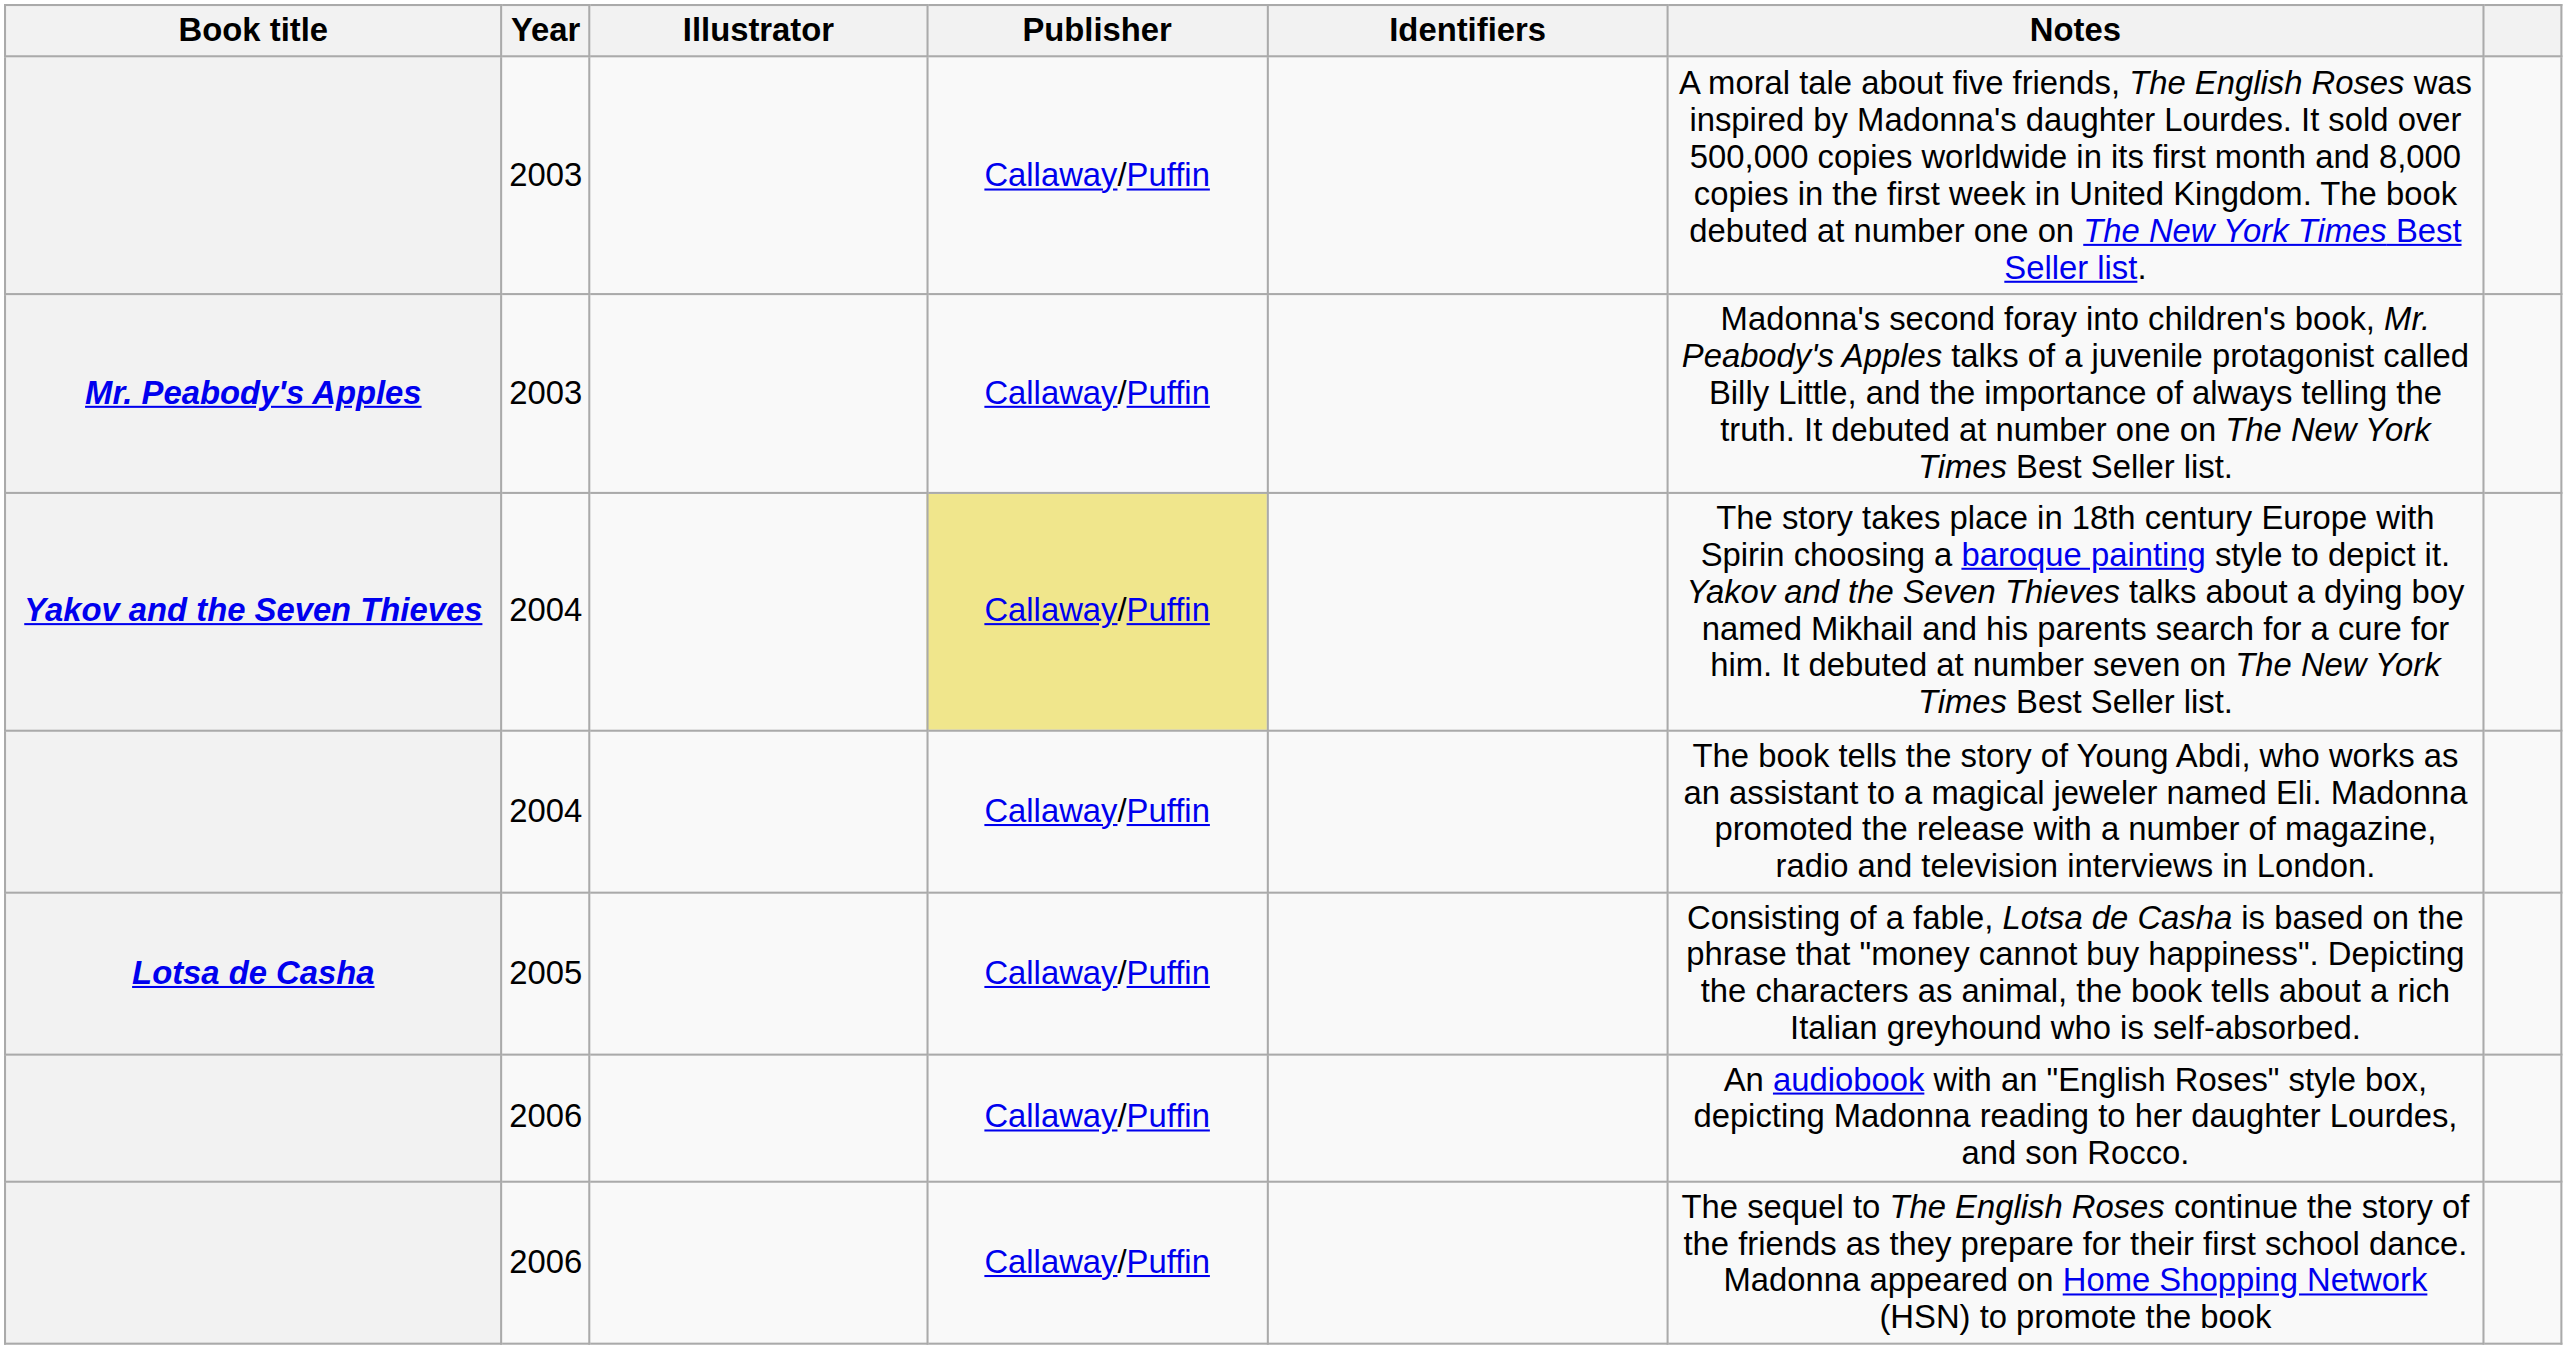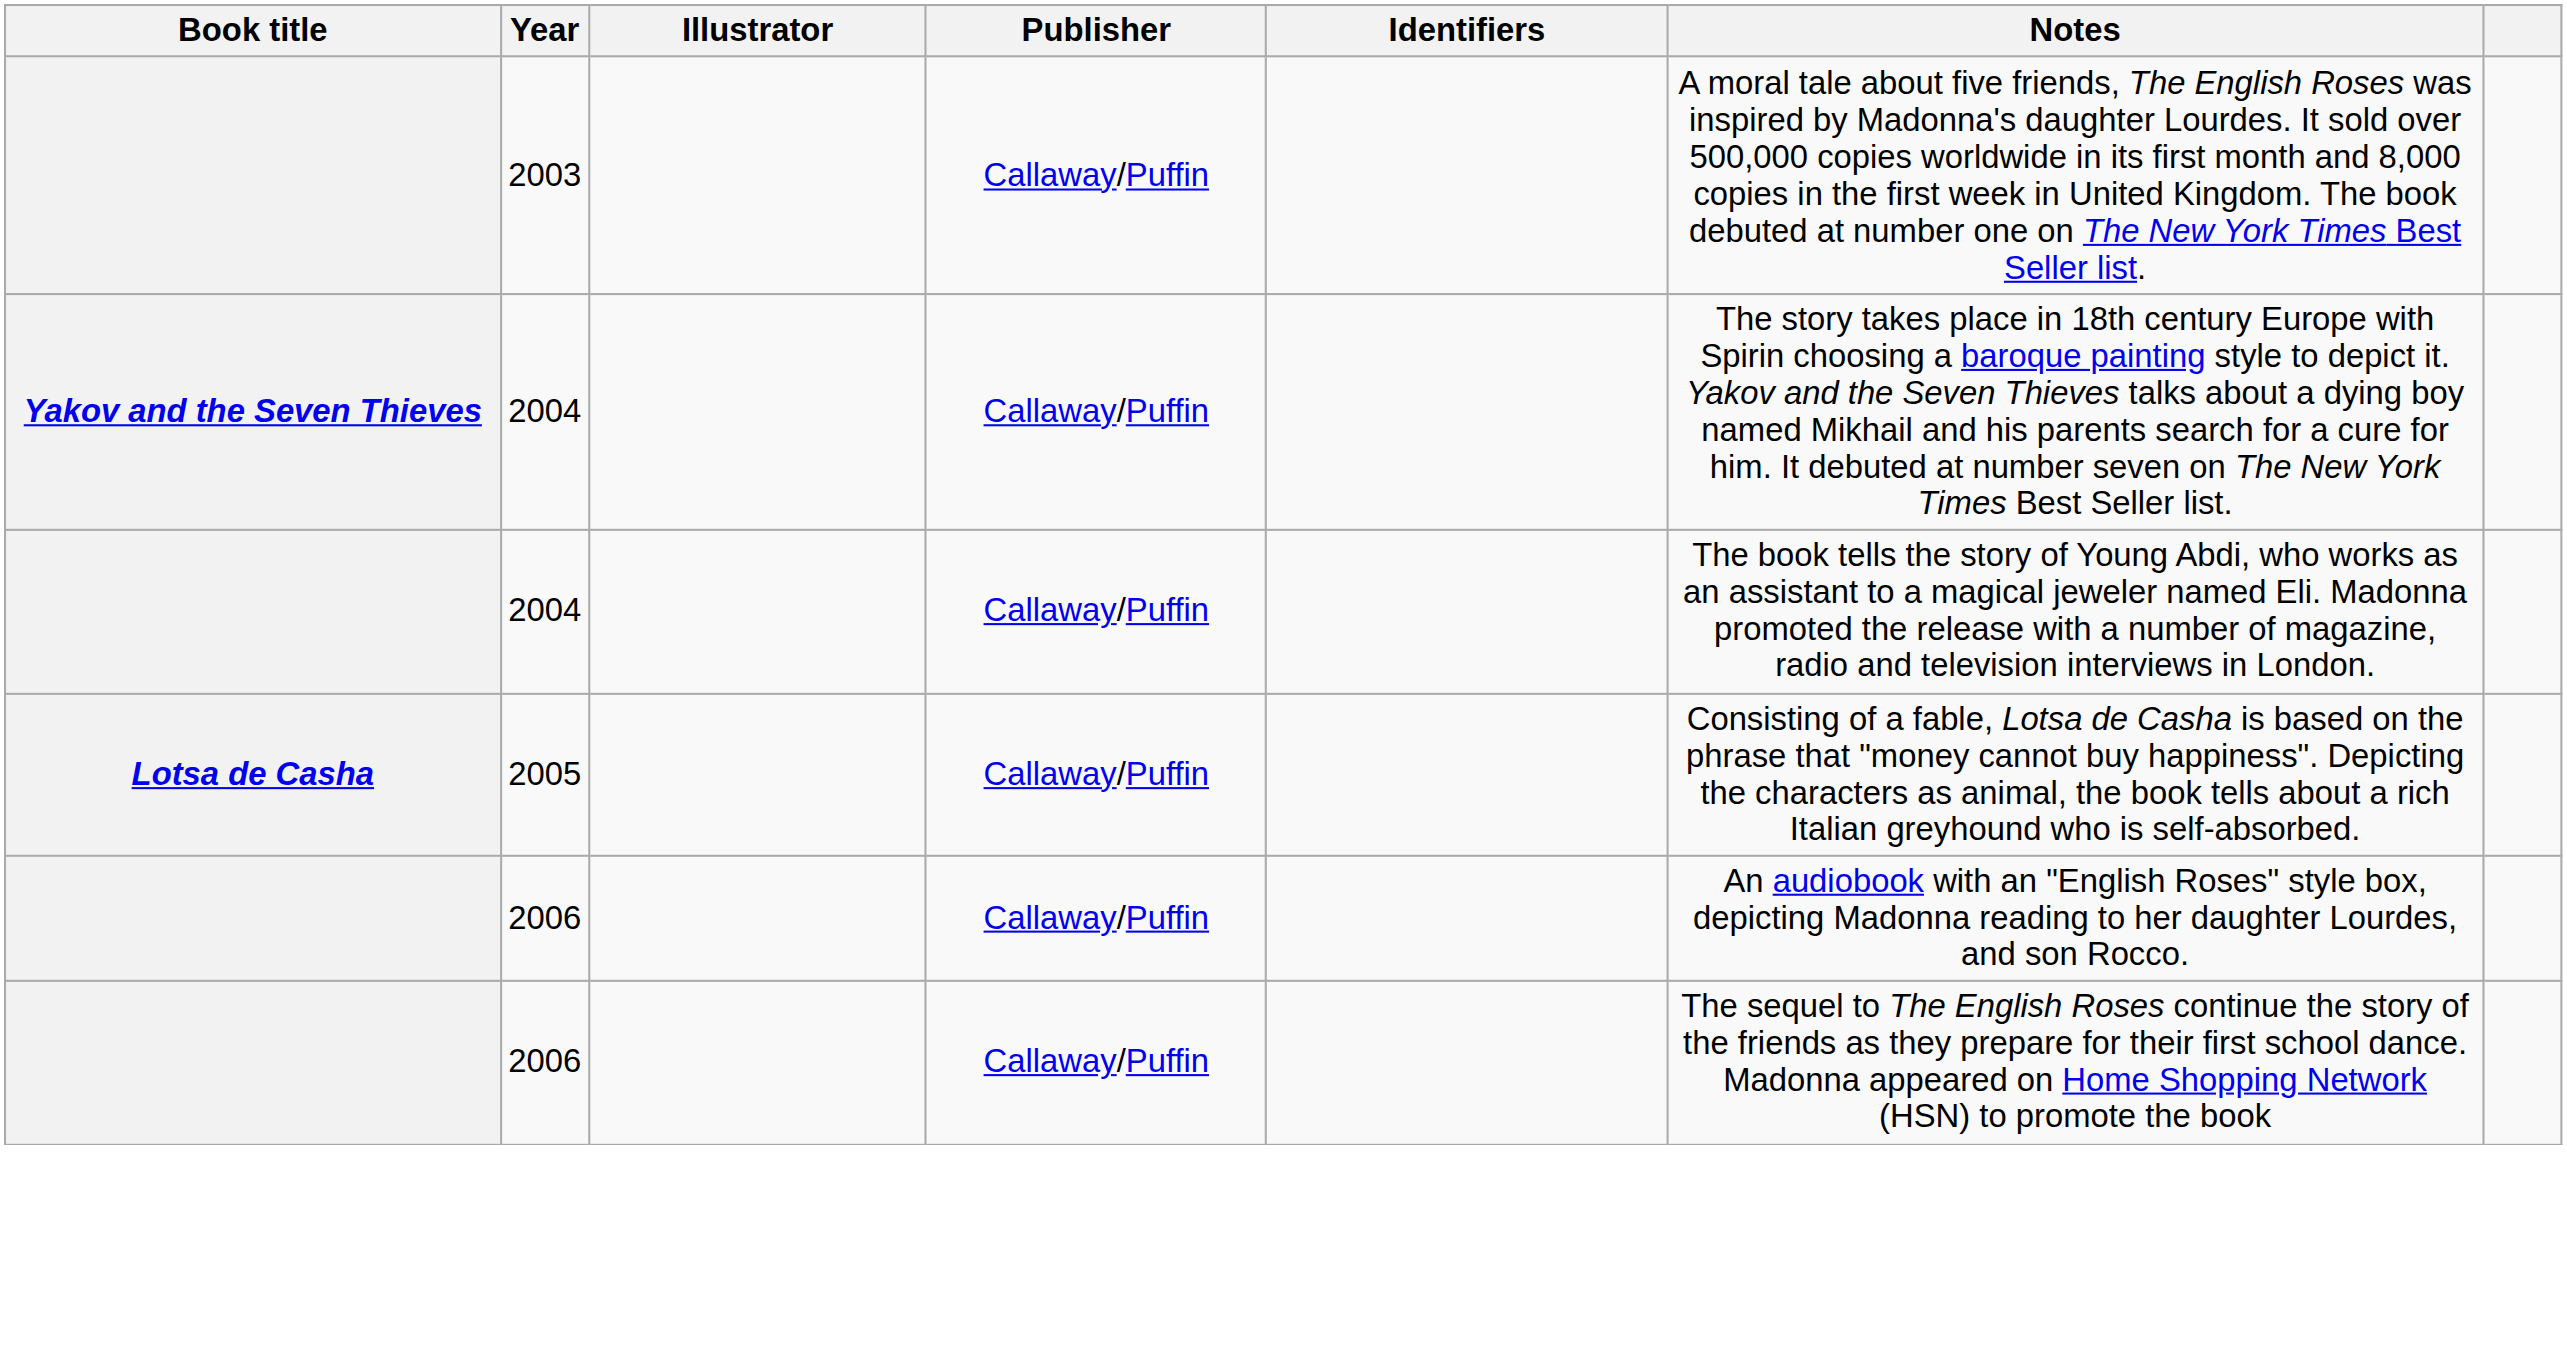 <table class="wikitable sortable plainrowheaders"  style="text-align:center;">
 <tr>
 <th scope="col" style="width:15em;">Book title</th>
 <th scope="col" style="width:2em;">Year</th>
 <th scope="col" style="width:10em;">Illustrator</th>
 <th scope="col" style="width:10em;">Publisher</th>
 <th scope="col" style="width:12em;" class="unsortable">Identifiers</th>
 <th scope="col" style="width:25em;" class="unsortable">Notes</th>
 <th scope="col" style="width:2em;" class="unsortable"></th>
 </tr>
 <tr>
 <th scope="row"></th>
 <td>2003</td>
 <td></td>
 <td><a href='#'>Callaway</a>/<a href='#'>Puffin</a></td>
 <td> <br>  <br> </td>
 <td>A moral tale about five friends, <em>The English Roses</em> was inspired by Madonna's daughter Lourdes. It sold over 500,000 copies worldwide in its first month and 8,000 copies in the first week in United Kingdom. The book debuted at number one on <a href='#'><em>The New York Times</em> Best Seller list</a>.</td>
 <td><br><br></td>
 </tr>
 <tr>
-<th scope="row"><em><a href='#'>Mr. Peabody's Apples</a></em></th>
-<td>2003</td>
-<td></td>
-<td><a href='#'>Callaway</a>/<a href='#'>Puffin</a></td>
-<td><br>  <br> </td>
-<td>Madonna's second foray into children's book, <em>Mr. Peabody's Apples</em> talks of a juvenile protagonist called Billy Little, and the importance of always telling the truth. It debuted at number one on <em>The New York Times</em> Best Seller list.</td>
-<td><br></td>
-</tr>
-<tr>
 <th scope="row"><em><a href='#'>Yakov and the Seven Thieves</a></em></th>
 <td>2004</td>
 <td></td>
-<td style="background: khaki;"><a href='#'>Callaway</a>/<a href='#'>Puffin</a></td>
+<td><a href='#'>Callaway</a>/<a href='#'>Puffin</a></td>
 <td><br>  <br> </td>
 <td>The story takes place in 18th century Europe with Spirin choosing a <a href='#'>baroque painting</a> style to depict it. <em>Yakov and the Seven Thieves</em> talks about a dying boy named Mikhail and his parents search for a cure for him. It debuted at number seven on <em>The New York Times</em> Best Seller list.</td>
 <td><br><br></td>
 </tr>
 <tr>
 <th scope="row"></th>
 <td>2004</td>
 <td></td>
 <td><a href='#'>Callaway</a>/<a href='#'>Puffin</a></td>
 <td> <br>  <br> </td>
 <td>The book tells the story of Young Abdi, who works as an assistant to a magical jeweler named Eli. Madonna promoted the release with a number of magazine, radio and television interviews in London.</td>
 <td><br></td>
 </tr>
 <tr>
 <th scope="row"><em><a href='#'>Lotsa de Casha</a></em></th>
 <td>2005</td>
 <td></td>
 <td><a href='#'>Callaway</a>/<a href='#'>Puffin</a></td>
 <td><br>  <br> </td>
 <td>Consisting of a fable, <em>Lotsa de Casha</em> is based on the phrase that "money cannot buy happiness". Depicting the characters as animal, the book tells about a rich Italian greyhound who is self-absorbed.</td>
 <td><br><br></td>
 </tr>
 <tr>
 <th scope="row"></th>
 <td>2006</td>
 <td></td>
 <td><a href='#'>Callaway</a>/<a href='#'>Puffin</a></td>
 <td><br> </td>
 <td>An <a href='#'>audiobook</a> with an "English Roses" style box, depicting Madonna reading to her daughter Lourdes, and son Rocco.</td>
 <td></td>
 </tr>
 <tr>
 <th scope="row"></th>
 <td>2006</td>
 <td></td>
 <td><a href='#'>Callaway</a>/<a href='#'>Puffin</a></td>
 <td> <br>  <br> </td>
 <td>The sequel to <em>The English Roses</em> continue the story of the friends as they prepare for their first school dance. Madonna appeared on <a href='#'>Home Shopping Network</a> (HSN) to promote the book</td>
 <td></td>
 </tr>
 </table>
